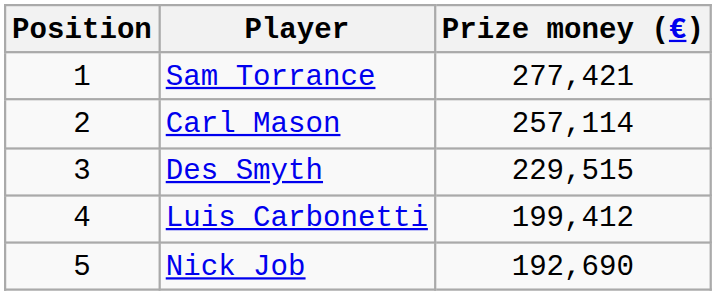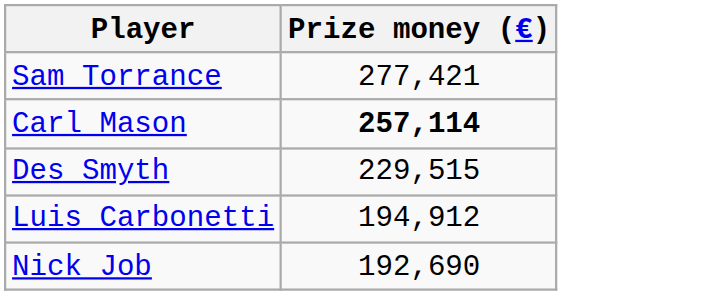 <table class=wikitable>
 <tr>
-<th>Position</th>
 <th>Player</th>
 <th>Prize money (<a href='#'>€</a>)</th>
 </tr>
 <tr>
-<td align=center>1</td>
 <td> <a href='#'>Sam Torrance</a></td>
 <td align=center>277,421</td>
 </tr>
 <tr>
-<td align=center>2</td>
 <td> <a href='#'>Carl Mason</a></td>
-<td align=center>257,114</td>
+<td align=center><strong>257,114</strong></td>
 </tr>
 <tr>
-<td align=center>3</td>
 <td> <a href='#'>Des Smyth</a></td>
 <td align=center>229,515</td>
 </tr>
 <tr>
-<td align=center>4</td>
 <td> <a href='#'>Luis Carbonetti</a></td>
-<td align=center>199,412</td>
+<td align=center>194,912</td>
 </tr>
 <tr>
-<td align=center>5</td>
 <td> <a href='#'>Nick Job</a></td>
 <td align=center>192,690</td>
 </tr>
 </table>
